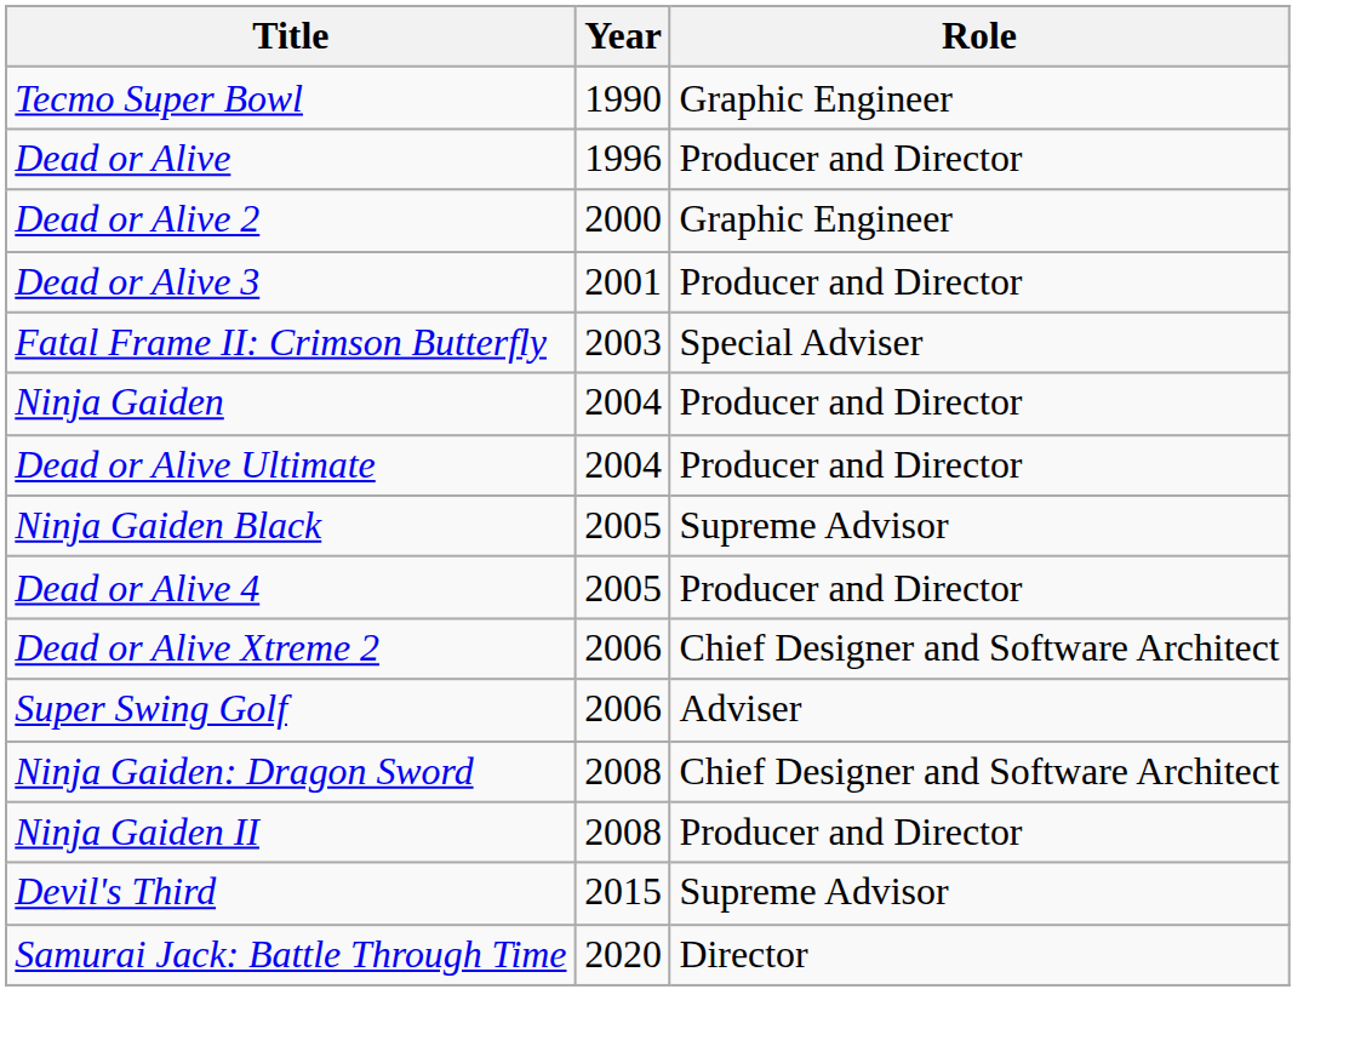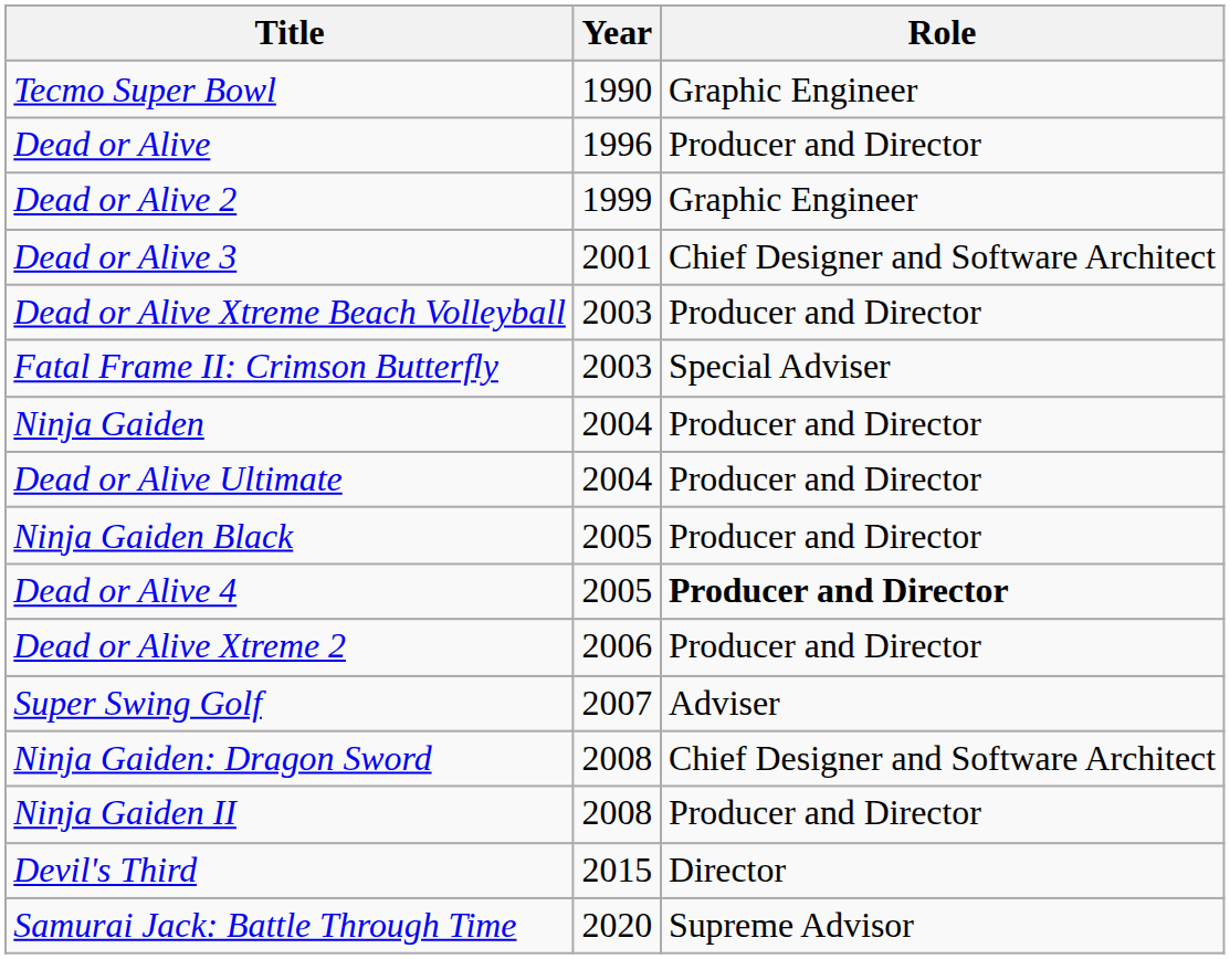 <table class="wikitable sortable">
 <tr>
 <th>Title</th>
 <th>Year</th>
 <th>Role</th>
 </tr>
 <tr>
 <td><em><a href='#'>Tecmo Super Bowl</a></em></td>
 <td>1990</td>
 <td>Graphic Engineer</td>
 </tr>
 <tr>
 <td><em><a href='#'>Dead or Alive</a></em></td>
 <td>1996</td>
 <td>Producer and Director</td>
 </tr>
 <tr>
 <td><em><a href='#'>Dead or Alive 2</a></em></td>
-<td>2000</td>
+<td>1999</td>
 <td>Graphic Engineer</td>
 </tr>
 <tr>
 <td><em><a href='#'>Dead or Alive 3</a></em></td>
 <td>2001</td>
+<td>Chief Designer and Software Architect</td>
+</tr>
+<tr>
+<td><em><a href='#'>Dead or Alive Xtreme Beach Volleyball</a></em></td>
+<td>2003</td>
 <td>Producer and Director</td>
 </tr>
 <tr>
 <td><em><a href='#'>Fatal Frame II: Crimson Butterfly</a></em></td>
 <td>2003</td>
 <td>Special Adviser</td>
 </tr>
 <tr>
 <td><em><a href='#'>Ninja Gaiden</a></em></td>
 <td>2004</td>
 <td>Producer and Director</td>
 </tr>
 <tr>
 <td><em><a href='#'>Dead or Alive Ultimate</a></em></td>
 <td>2004</td>
 <td>Producer and Director</td>
 </tr>
 <tr>
 <td><em><a href='#'>Ninja Gaiden Black</a></em></td>
 <td>2005</td>
-<td>Supreme Advisor</td>
+<td>Producer and Director</td>
 </tr>
 <tr>
 <td><em><a href='#'>Dead or Alive 4</a></em></td>
 <td>2005</td>
-<td>Producer and Director</td>
+<td><strong>Producer and Director</strong></td>
 </tr>
 <tr>
 <td><em><a href='#'>Dead or Alive Xtreme 2</a></em></td>
 <td>2006</td>
-<td>Chief Designer and Software Architect</td>
+<td>Producer and Director</td>
 </tr>
 <tr>
 <td><em><a href='#'>Super Swing Golf</a></em></td>
-<td>2006</td>
+<td>2007</td>
 <td>Adviser</td>
 </tr>
 <tr>
 <td><em><a href='#'>Ninja Gaiden: Dragon Sword</a></em></td>
 <td>2008</td>
 <td>Chief Designer and Software Architect</td>
 </tr>
 <tr>
 <td><em><a href='#'>Ninja Gaiden II</a></em></td>
 <td>2008</td>
 <td>Producer and Director</td>
 </tr>
 <tr>
 <td><em><a href='#'>Devil's Third</a></em></td>
 <td>2015</td>
-<td>Supreme Advisor</td>
+<td>Director</td>
 </tr>
 <tr>
 <td><em><a href='#'>Samurai Jack: Battle Through Time</a></em></td>
 <td>2020</td>
-<td>Director</td>
+<td>Supreme Advisor</td>
 </tr>
 </table>
